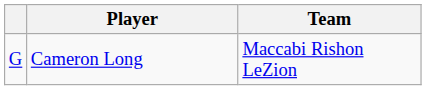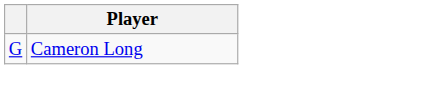 <table class="wikitable">
 <tr>
 <th align="center"></th>
 <th style="text-align:center;width:175px;">Player</th>
-<th style="text-align:center;width:150px;">Team</th>
 </tr>
 <tr>
 <td align=center><a href='#'>G</a></td>
 <td> <a href='#'>Cameron Long</a></td>
-<td><a href='#'>Maccabi Rishon LeZion</a></td>
 </tr>
 </table>
